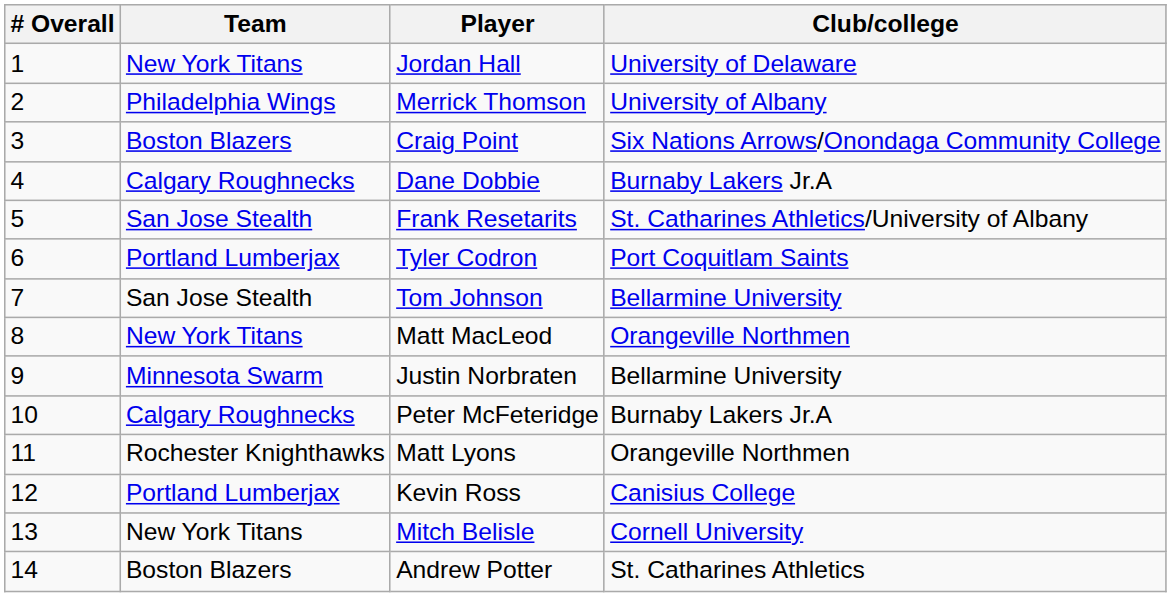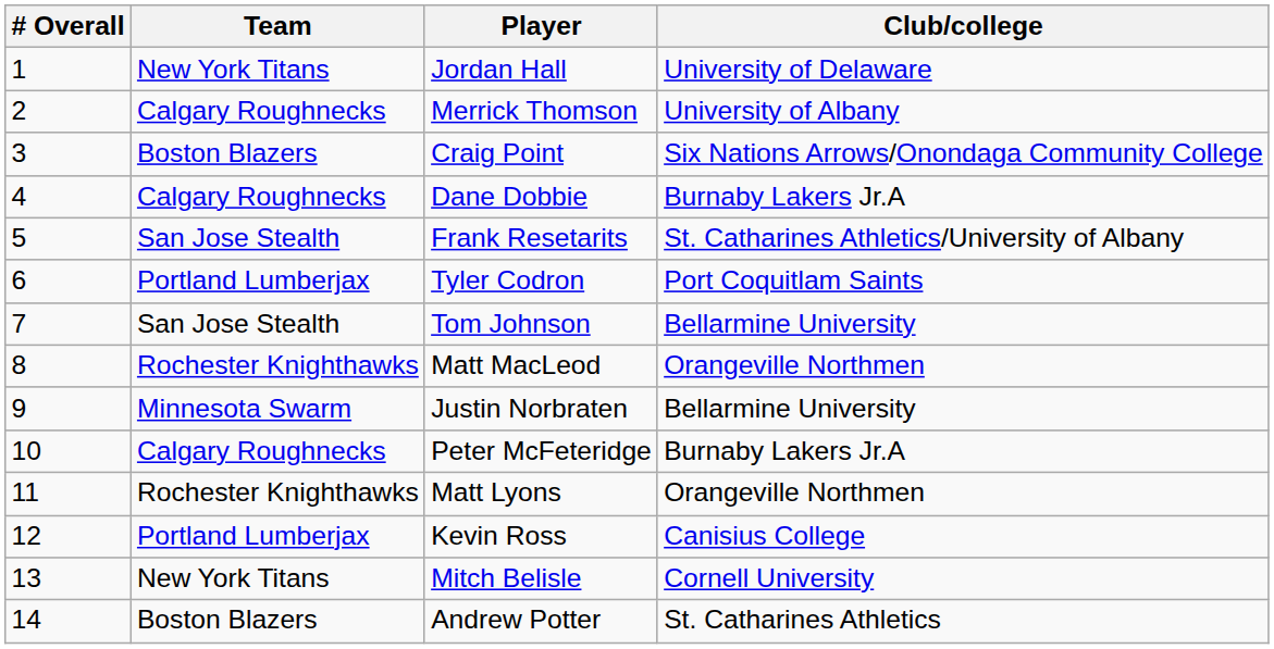 <table class="wikitable">
 <tr>
 <th># Overall</th>
 <th>Team</th>
 <th>Player</th>
 <th>Club/college</th>
 </tr>
 <tr>
 <td>1</td>
 <td><a href='#'>New York Titans</a></td>
 <td><a href='#'>Jordan Hall</a></td>
 <td><a href='#'>University of Delaware</a></td>
 </tr>
 <tr>
 <td>2</td>
-<td><a href='#'>Philadelphia Wings</a></td>
+<td><a href='#'>Calgary Roughnecks</a></td>
 <td><a href='#'>Merrick Thomson</a></td>
 <td><a href='#'>University of Albany</a></td>
 </tr>
 <tr>
 <td>3</td>
 <td><a href='#'>Boston Blazers</a></td>
 <td><a href='#'>Craig Point</a></td>
 <td><a href='#'>Six Nations Arrows</a>/<a href='#'>Onondaga Community College</a></td>
 </tr>
 <tr>
 <td>4</td>
 <td><a href='#'>Calgary Roughnecks</a></td>
 <td><a href='#'>Dane Dobbie</a></td>
 <td><a href='#'>Burnaby Lakers</a> Jr.A</td>
 </tr>
 <tr>
 <td>5</td>
 <td><a href='#'>San Jose Stealth</a></td>
 <td><a href='#'>Frank Resetarits</a></td>
 <td><a href='#'>St. Catharines Athletics</a>/University of Albany</td>
 </tr>
 <tr>
 <td>6</td>
 <td><a href='#'>Portland Lumberjax</a></td>
 <td><a href='#'>Tyler Codron</a></td>
 <td><a href='#'>Port Coquitlam Saints</a></td>
 </tr>
 <tr>
 <td>7</td>
 <td>San Jose Stealth</td>
 <td><a href='#'>Tom Johnson</a></td>
 <td><a href='#'>Bellarmine University</a></td>
 </tr>
 <tr>
 <td>8</td>
-<td><a href='#'>New York Titans</a></td>
+<td><a href='#'>Rochester Knighthawks</a></td>
 <td>Matt MacLeod</td>
 <td><a href='#'>Orangeville Northmen</a></td>
 </tr>
 <tr>
 <td>9</td>
 <td><a href='#'>Minnesota Swarm</a></td>
 <td>Justin Norbraten</td>
 <td>Bellarmine University</td>
 </tr>
 <tr>
 <td>10</td>
 <td><a href='#'>Calgary Roughnecks</a></td>
 <td>Peter McFeteridge</td>
 <td>Burnaby Lakers Jr.A</td>
 </tr>
 <tr>
 <td>11</td>
 <td>Rochester Knighthawks</td>
 <td>Matt Lyons</td>
 <td>Orangeville Northmen</td>
 </tr>
 <tr>
 <td>12</td>
 <td><a href='#'>Portland Lumberjax</a></td>
 <td>Kevin Ross</td>
 <td><a href='#'>Canisius College</a></td>
 </tr>
 <tr>
 <td>13</td>
 <td>New York Titans</td>
 <td><a href='#'>Mitch Belisle</a></td>
 <td><a href='#'>Cornell University</a></td>
 </tr>
 <tr>
 <td>14</td>
 <td>Boston Blazers</td>
 <td>Andrew Potter</td>
 <td>St. Catharines Athletics</td>
 </tr>
 </table>
